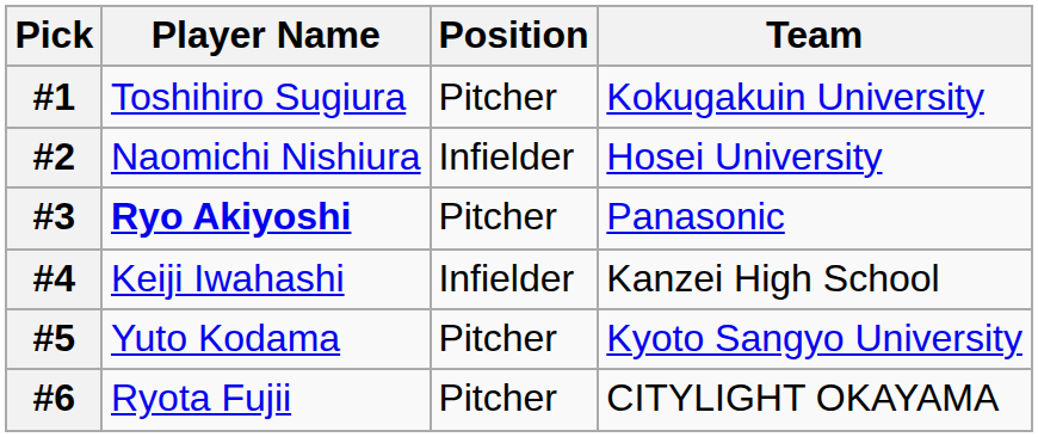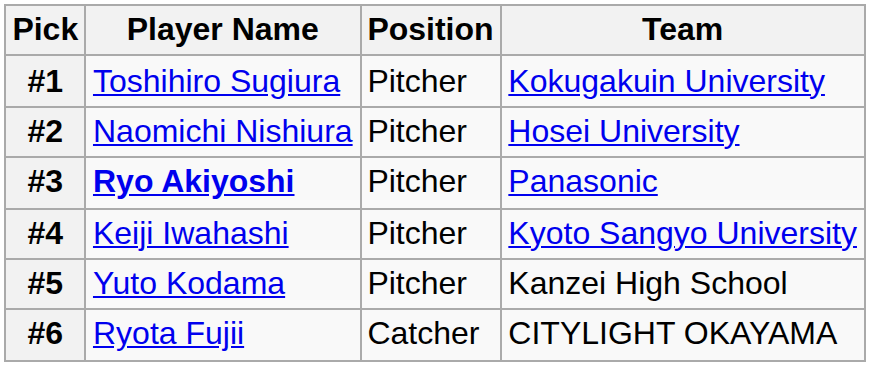 <table class="wikitable">
 <tr>
 <th>Pick</th>
 <th>Player Name</th>
 <th>Position</th>
 <th>Team</th>
 </tr>
 <tr>
 <th>#1</th>
 <td><a href='#'>Toshihiro Sugiura</a></td>
 <td>Pitcher</td>
 <td><a href='#'>Kokugakuin University</a></td>
 </tr>
 <tr>
 <th>#2</th>
 <td><a href='#'>Naomichi Nishiura</a></td>
-<td>Infielder</td>
+<td>Pitcher</td>
 <td><a href='#'>Hosei University</a></td>
 </tr>
 <tr>
 <th>#3</th>
 <td><strong><a href='#'>Ryo Akiyoshi</a></strong></td>
 <td>Pitcher</td>
 <td><a href='#'>Panasonic</a></td>
 </tr>
 <tr>
 <th>#4</th>
 <td><a href='#'>Keiji Iwahashi</a></td>
-<td>Infielder</td>
-<td>Kanzei High School</td>
+<td>Pitcher</td>
+<td><a href='#'>Kyoto Sangyo University</a></td>
 </tr>
 <tr>
 <th>#5</th>
 <td><a href='#'>Yuto Kodama</a></td>
 <td>Pitcher</td>
-<td><a href='#'>Kyoto Sangyo University</a></td>
+<td>Kanzei High School</td>
 </tr>
 <tr>
 <th>#6</th>
 <td><a href='#'>Ryota Fujii</a></td>
-<td>Pitcher</td>
+<td>Catcher</td>
 <td>CITYLIGHT OKAYAMA</td>
 </tr>
 </table>
